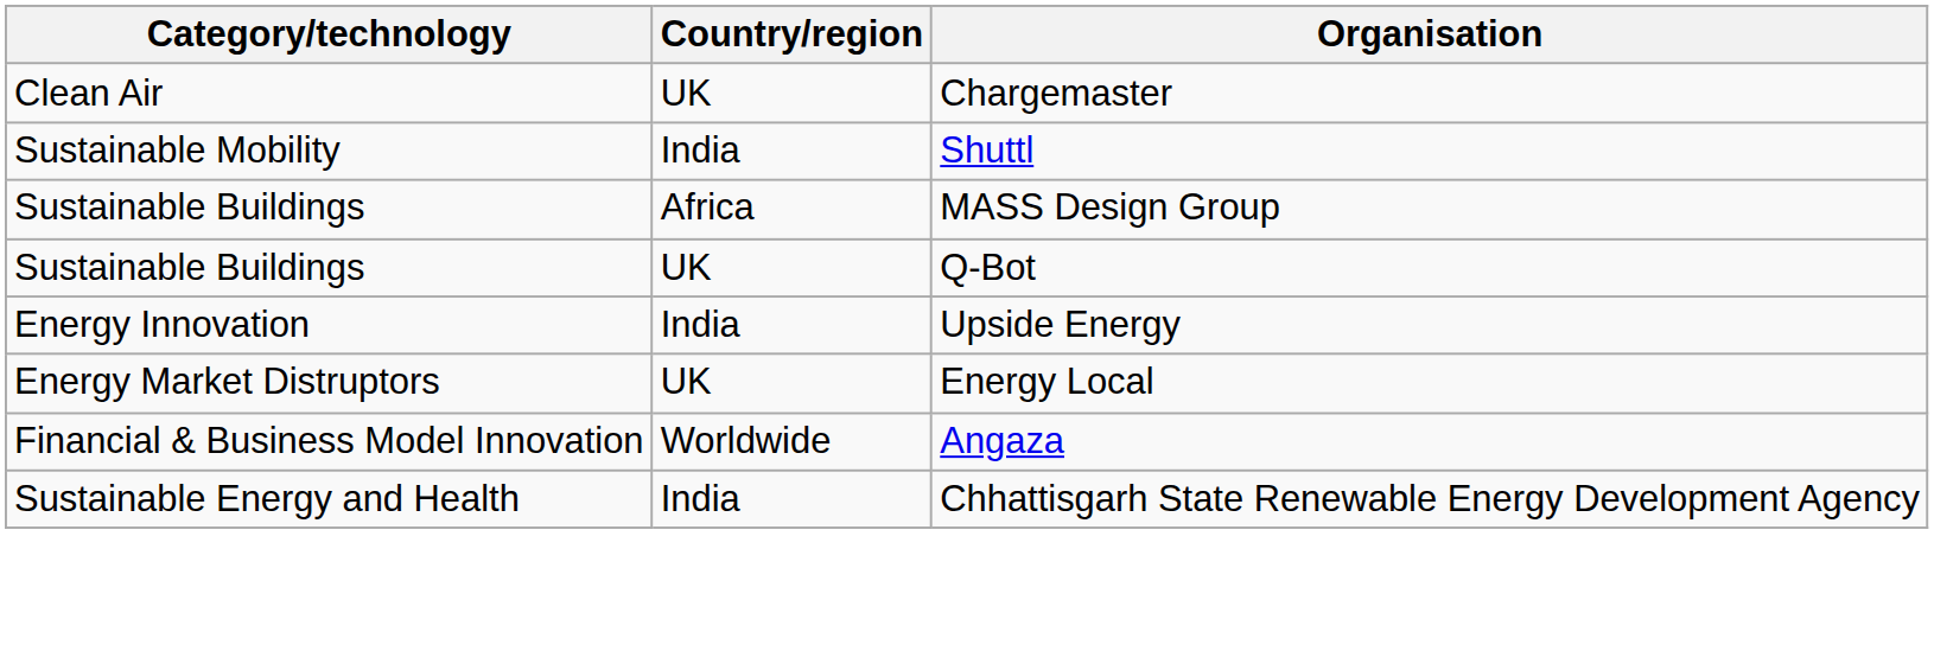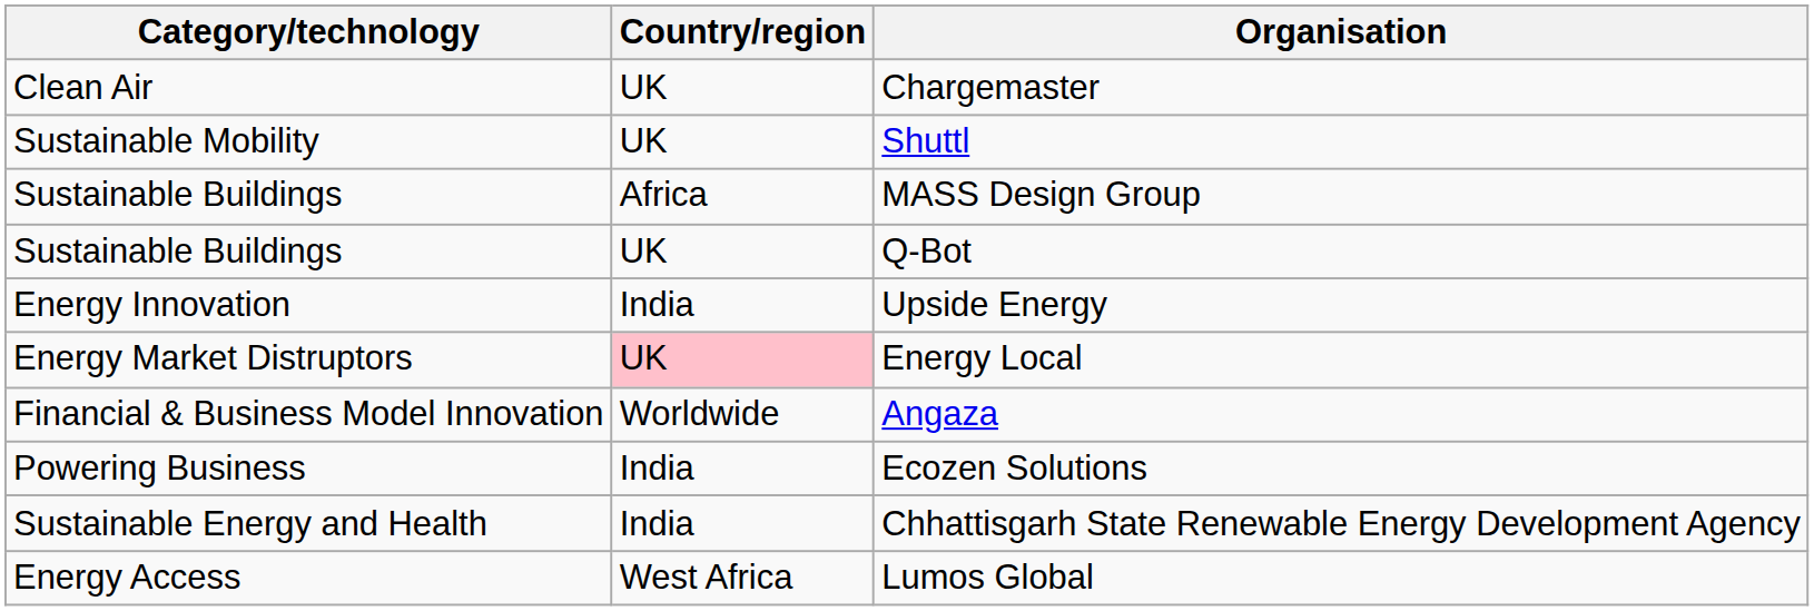 <table class="wikitable">
 <tr>
 <th>Category/technology</th>
 <th>Country/region</th>
 <th>Organisation</th>
 </tr>
 <tr>
 <td>Clean Air</td>
 <td>UK</td>
 <td>Chargemaster</td>
 </tr>
 <tr>
 <td>Sustainable Mobility</td>
-<td>India</td>
+<td>UK</td>
 <td><a href='#'>Shuttl</a></td>
 </tr>
 <tr>
 <td>Sustainable Buildings</td>
 <td>Africa</td>
 <td>MASS Design Group</td>
 </tr>
 <tr>
 <td>Sustainable Buildings</td>
 <td>UK</td>
 <td>Q-Bot</td>
 </tr>
 <tr>
 <td>Energy Innovation</td>
 <td>India</td>
 <td>Upside Energy</td>
 </tr>
 <tr>
 <td>Energy Market Distruptors</td>
-<td>UK</td>
+<td style="background: pink;">UK</td>
 <td>Energy Local</td>
 </tr>
 <tr>
 <td>Financial & Business Model Innovation</td>
 <td>Worldwide</td>
 <td><a href='#'>Angaza</a></td>
 </tr>
 <tr>
+<td>Powering Business</td>
+<td>India</td>
+<td>Ecozen Solutions</td>
+</tr>
+<tr>
 <td>Sustainable Energy and Health</td>
 <td>India</td>
 <td>Chhattisgarh State Renewable Energy Development Agency</td>
 </tr>
+<tr>
+<td>Energy Access</td>
+<td>West Africa</td>
+<td>Lumos Global</td>
+</tr>
 </table>
